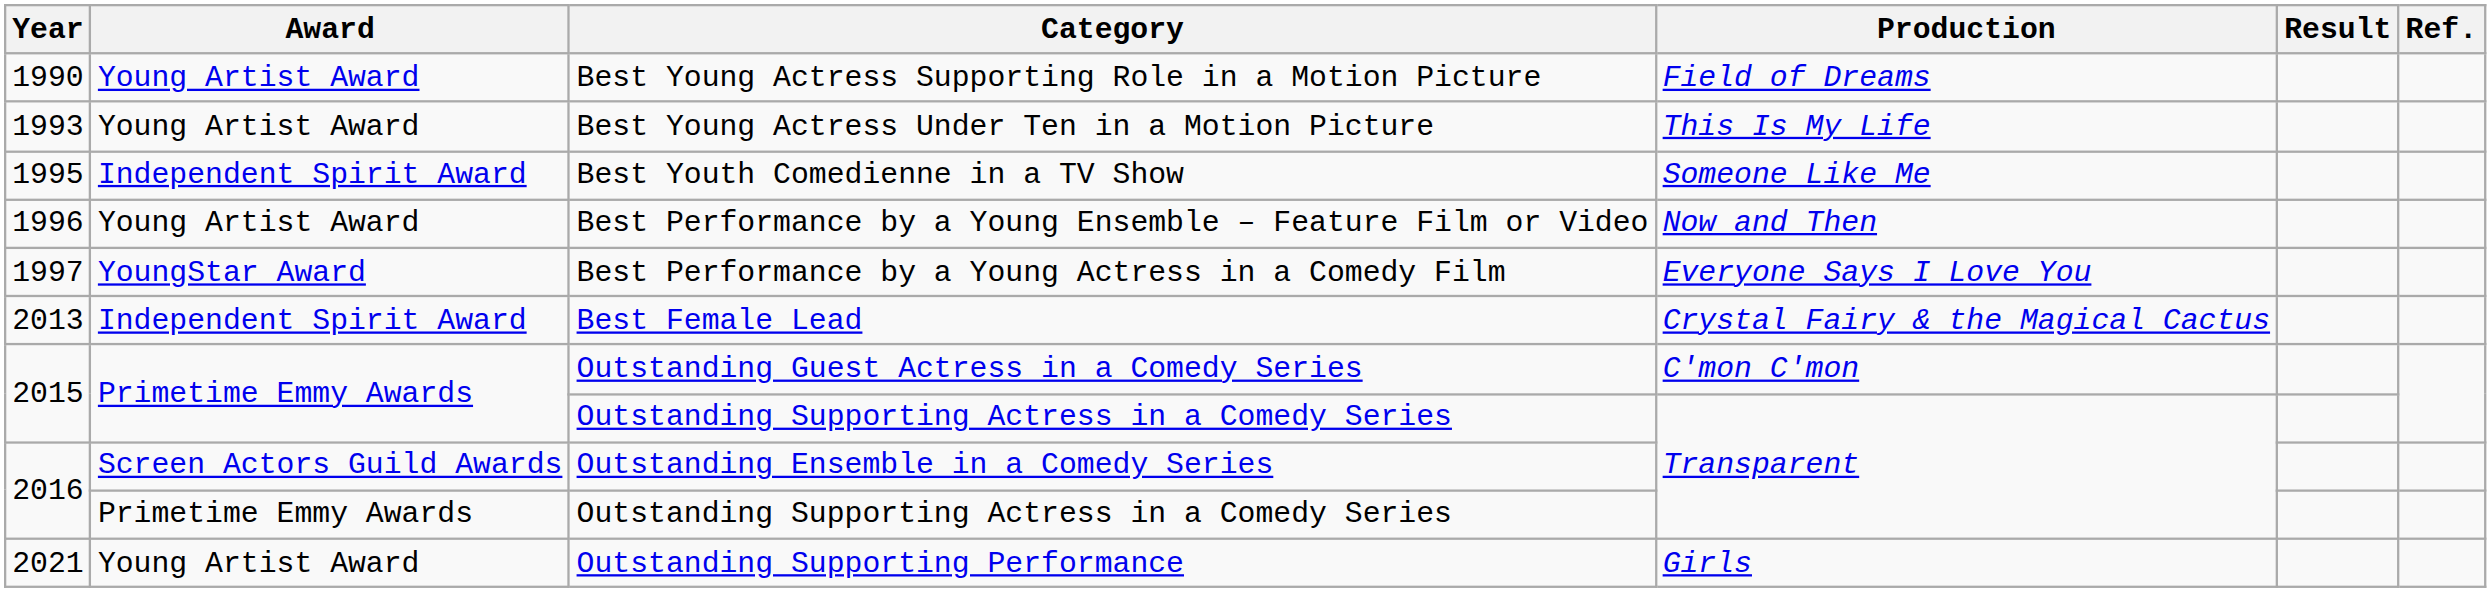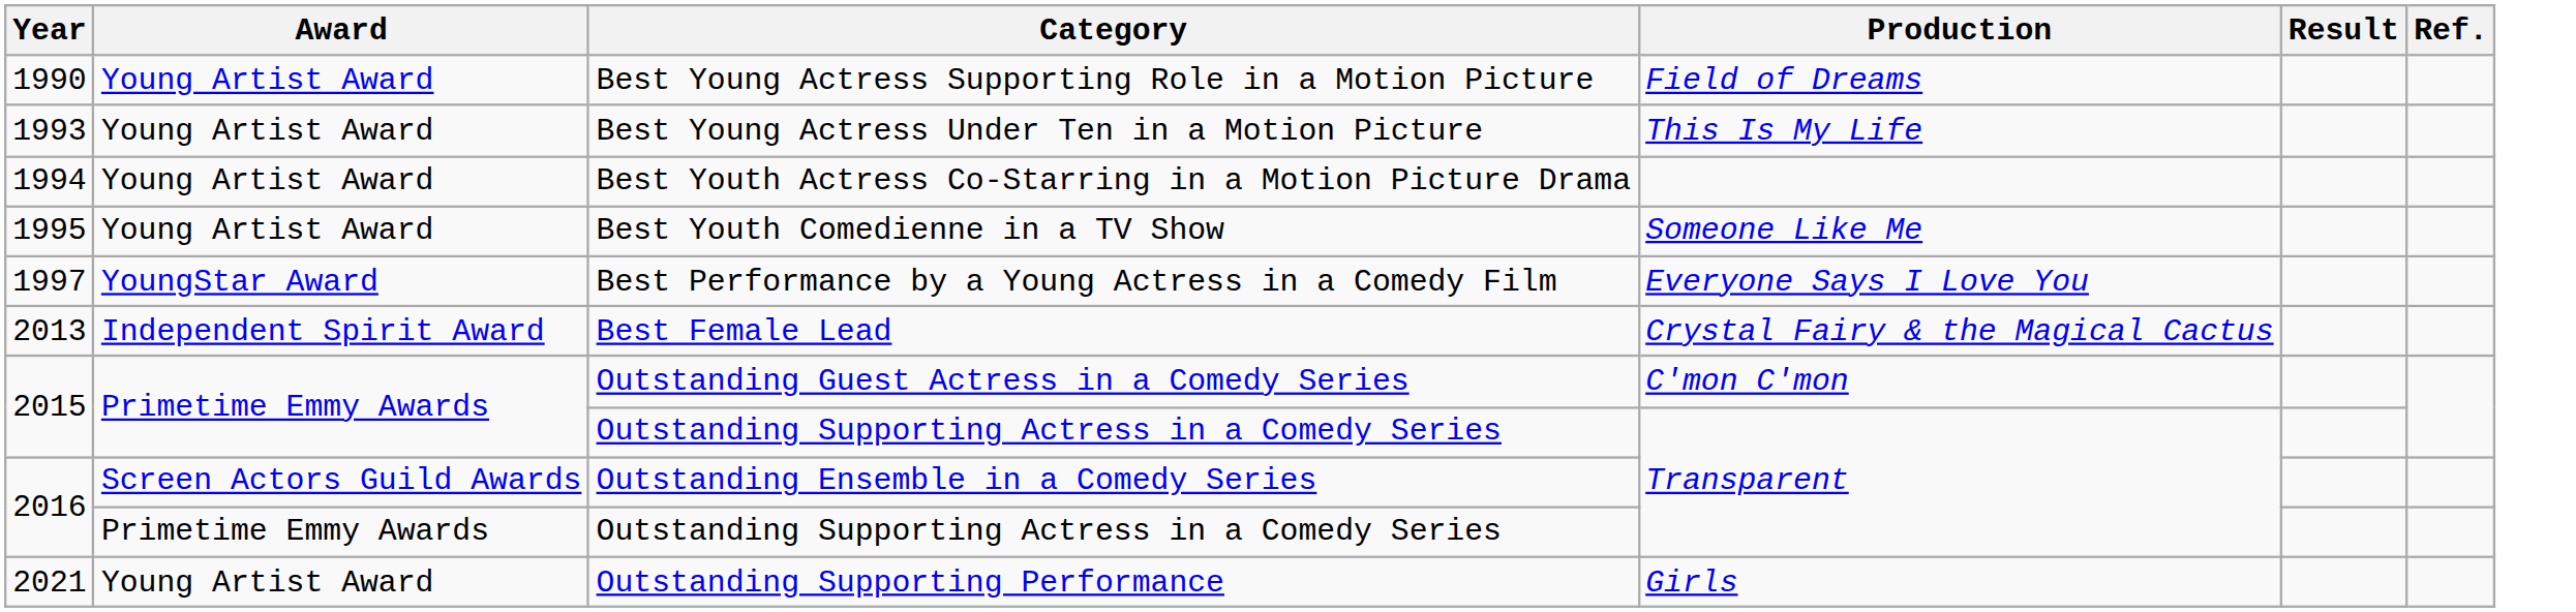 <table class="wikitable sortable">
 <tr>
 <th>Year</th>
 <th>Award</th>
 <th>Category</th>
 <th>Production</th>
 <th>Result</th>
 <th class=unsortable>Ref.</th>
 </tr>
 <tr>
 <td>1990</td>
 <td><a href='#'>Young Artist Award</a></td>
 <td>Best Young Actress Supporting Role in a Motion Picture</td>
 <td><em><a href='#'>Field of Dreams</a></em></td>
 <td></td>
 <td></td>
 </tr>
 <tr>
 <td>1993</td>
 <td>Young Artist Award</td>
 <td>Best Young Actress Under Ten in a Motion Picture</td>
 <td><em><a href='#'>This Is My Life</a></em></td>
 <td></td>
 <td></td>
 </tr>
 <tr>
-<td>1995</td>
-<td><a href='#'>Independent Spirit Award</a></td>
-<td>Best Youth Comedienne in a TV Show</td>
-<td><em><a href='#'>Someone Like Me</a></em></td>
+<td>1994</td>
+<td>Young Artist Award</td>
+<td>Best Youth Actress Co-Starring in a Motion Picture Drama</td>
+<td><em></em></td>
 <td></td>
 <td></td>
 </tr>
 <tr>
-<td>1996</td>
+<td>1995</td>
 <td>Young Artist Award</td>
-<td>Best Performance by a Young Ensemble – Feature Film or Video</td>
-<td><em><a href='#'>Now and Then</a></em></td>
+<td>Best Youth Comedienne in a TV Show</td>
+<td><em><a href='#'>Someone Like Me</a></em></td>
 <td></td>
 <td></td>
 </tr>
 <tr>
 <td>1997</td>
 <td><a href='#'>YoungStar Award</a></td>
 <td>Best Performance by a Young Actress in a Comedy Film</td>
 <td><em><a href='#'>Everyone Says I Love You</a></em></td>
 <td></td>
 <td></td>
 </tr>
 <tr>
 <td>2013</td>
 <td><a href='#'>Independent Spirit Award</a></td>
 <td><a href='#'>Best Female Lead</a></td>
 <td><em><a href='#'>Crystal Fairy & the Magical Cactus</a></em></td>
 <td></td>
 <td></td>
 </tr>
 <tr>
 <td rowspan="2">2015</td>
 <td rowspan="2"><a href='#'>Primetime Emmy Awards</a></td>
 <td><a href='#'>Outstanding Guest Actress in a Comedy Series</a></td>
 <td><em><a href='#'>C'mon C'mon</a></em></td>
 <td></td>
 <td rowspan="2"></td>
 </tr>
 <tr>
 <td><a href='#'>Outstanding Supporting Actress in a Comedy Series</a></td>
 <td rowspan="3"><em><a href='#'>Transparent</a></em></td>
 <td></td>
 </tr>
 <tr>
 <td rowspan="2">2016</td>
 <td><a href='#'>Screen Actors Guild Awards</a></td>
 <td><a href='#'>Outstanding Ensemble in a Comedy Series</a></td>
 <td></td>
 <td></td>
 </tr>
 <tr>
 <td>Primetime Emmy Awards</td>
 <td>Outstanding Supporting Actress in a Comedy Series</td>
 <td></td>
 <td></td>
 </tr>
 <tr>
 <td>2021</td>
 <td>Young Artist Award</td>
 <td><a href='#'>Outstanding Supporting Performance</a></td>
 <td><em><a href='#'>Girls</a></em></td>
 <td></td>
 <td></td>
 </tr>
 </table>
